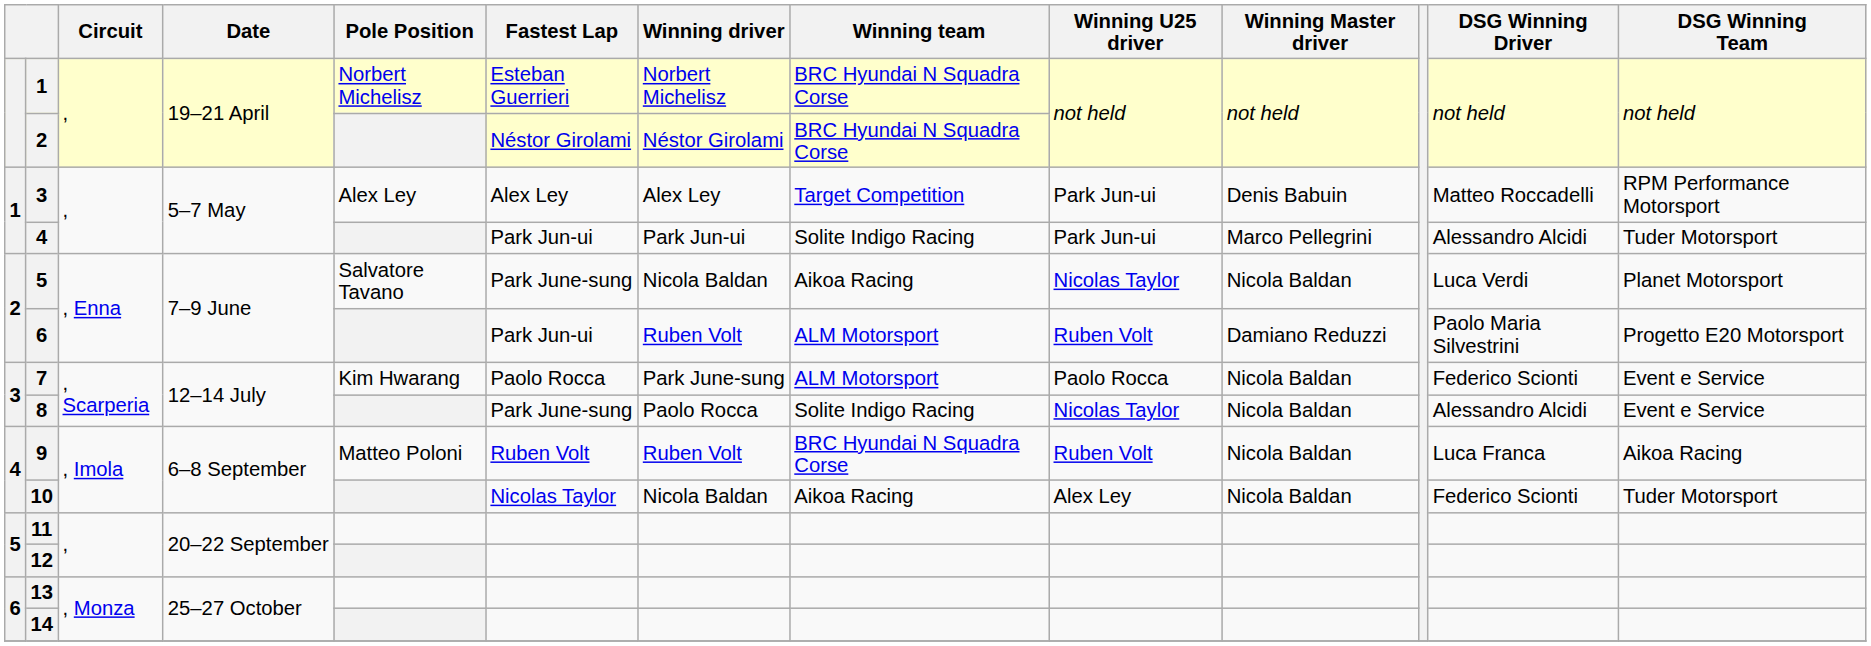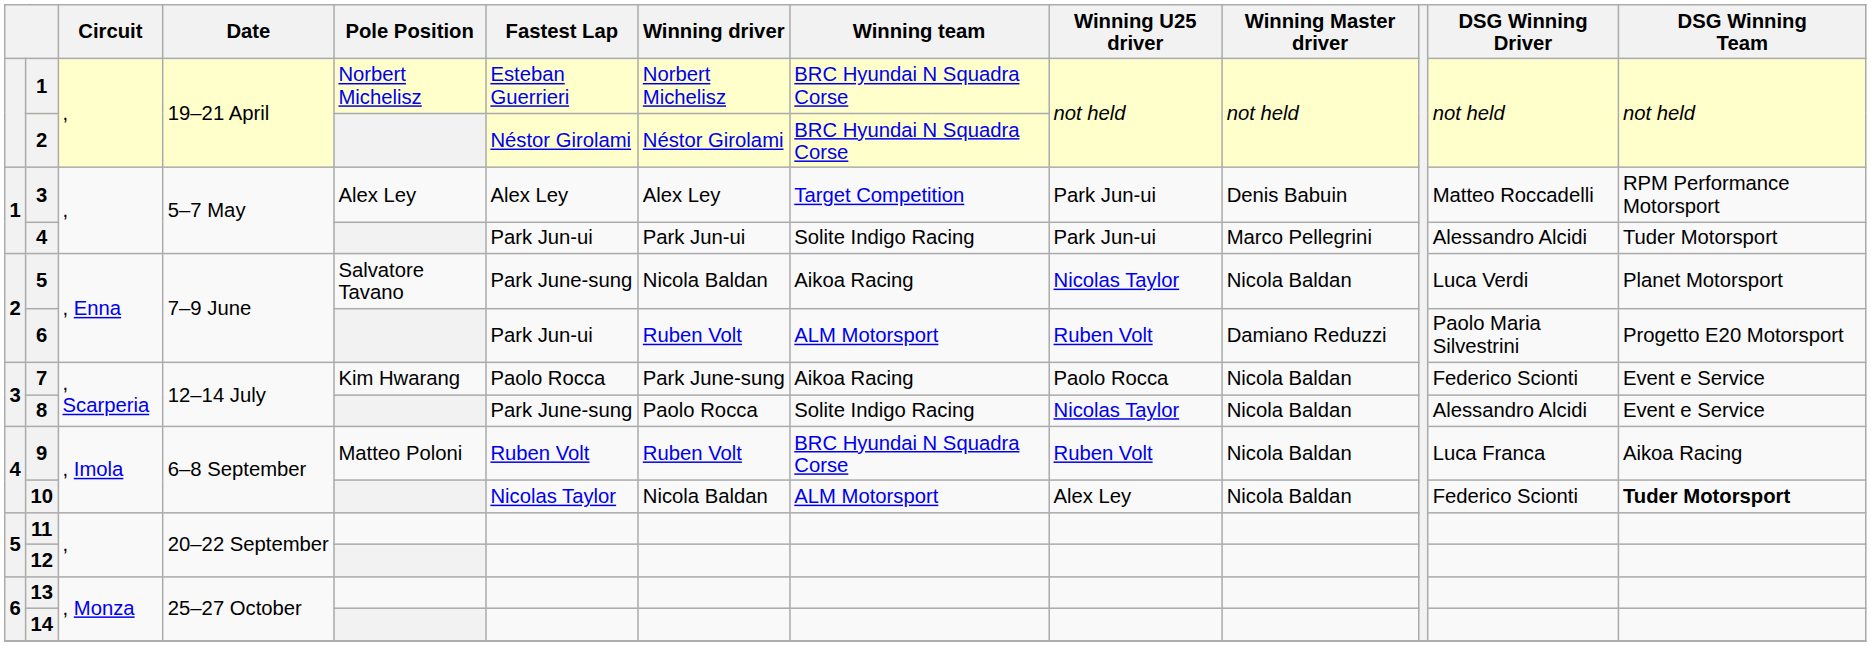 <table class="wikitable" style="font-size: 85%;">
 <tr>
 <th colspan="2"></th>
 <th>Circuit</th>
 <th>Date</th>
 <th>Pole Position</th>
 <th>Fastest Lap</th>
 <th>Winning driver</th>
 <th>Winning team</th>
 <th>Winning U25 driver</th>
 <th>Winning Master driver</th>
 <th rowspan="15"></th>
 <th>DSG Winning <br> Driver</th>
 <th>DSG Winning <br> Team</th>
 </tr>
 <tr style="background:#ffffcc;">
 <th rowspan="2"></th>
 <th>1</th>
 <td rowspan="2">, </td>
 <td rowspan="2" nowrap="">19–21 April</td>
 <td> <a href='#'>Norbert Michelisz</a></td>
 <td> <a href='#'>Esteban Guerrieri</a></td>
 <td> <a href='#'>Norbert Michelisz</a></td>
 <td> <a href='#'>BRC Hyundai N Squadra Corse</a></td>
 <td rowspan="2"><em>not held</em></td>
 <td rowspan="2"><em>not held</em></td>
 <td rowspan="2"><em>not held</em></td>
 <td rowspan="2"><em>not held</em></td>
 </tr>
 <tr style="background:#ffffcc;">
 <th>2</th>
 <th rowspan=1></th>
 <td> <a href='#'>Néstor Girolami</a></td>
 <td> <a href='#'>Néstor Girolami</a></td>
 <td> <a href='#'>BRC Hyundai N Squadra Corse</a></td>
 </tr>
 <tr>
 <th rowspan="2">1</th>
 <th>3</th>
 <td rowspan="2">, </td>
 <td rowspan="2">5–7 May</td>
 <td> Alex Ley</td>
 <td> Alex Ley</td>
 <td> Alex Ley</td>
 <td> <a href='#'>Target Competition</a></td>
 <td> Park Jun-ui</td>
 <td> Denis Babuin</td>
 <td> Matteo Roccadelli</td>
 <td> RPM Performance Motorsport</td>
 </tr>
 <tr>
 <th>4</th>
 <th rowspan=1></th>
 <td> Park Jun-ui</td>
 <td> Park Jun-ui</td>
 <td> Solite Indigo Racing</td>
 <td> Park Jun-ui</td>
 <td> Marco Pellegrini</td>
 <td> Alessandro Alcidi</td>
 <td> Tuder Motorsport</td>
 </tr>
 <tr>
 <th rowspan="2">2</th>
 <th>5</th>
 <td rowspan="2">, <a href='#'>Enna</a></td>
 <td rowspan="2">7–9 June</td>
 <td> Salvatore Tavano</td>
 <td> Park June-sung</td>
 <td> Nicola Baldan</td>
 <td> Aikoa Racing</td>
 <td> <a href='#'>Nicolas Taylor</a></td>
 <td> Nicola Baldan</td>
 <td> Luca Verdi</td>
 <td> Planet Motorsport</td>
 </tr>
 <tr>
 <th>6</th>
 <th rowspan=1></th>
 <td> Park Jun-ui</td>
 <td> <a href='#'>Ruben Volt</a></td>
 <td> <a href='#'>ALM Motorsport</a></td>
 <td> <a href='#'>Ruben Volt</a></td>
 <td> Damiano Reduzzi</td>
 <td> Paolo Maria Silvestrini</td>
 <td> Progetto E20 Motorsport</td>
 </tr>
 <tr>
 <th rowspan="2">3</th>
 <th>7</th>
 <td rowspan="2">, <a href='#'>Scarperia</a></td>
 <td rowspan="2">12–14 July</td>
 <td> Kim Hwarang</td>
 <td> Paolo Rocca</td>
 <td> Park June-sung</td>
-<td> <a href='#'>ALM Motorsport</a></td>
+<td> Aikoa Racing</td>
 <td> Paolo Rocca</td>
 <td> Nicola Baldan</td>
 <td> Federico Scionti</td>
 <td> Event e Service</td>
 </tr>
 <tr>
 <th>8</th>
 <th rowspan=1></th>
 <td> Park June-sung</td>
 <td> Paolo Rocca</td>
 <td> Solite Indigo Racing</td>
 <td> <a href='#'>Nicolas Taylor</a></td>
 <td> Nicola Baldan</td>
 <td> Alessandro Alcidi</td>
 <td> Event e Service</td>
 </tr>
 <tr>
 <th rowspan="2">4</th>
 <th>9</th>
 <td rowspan="2">, <a href='#'>Imola</a></td>
 <td rowspan="2">6–8 September</td>
 <td> Matteo Poloni</td>
 <td> <a href='#'>Ruben Volt</a></td>
 <td> <a href='#'>Ruben Volt</a></td>
 <td> <a href='#'>BRC Hyundai N Squadra Corse</a></td>
 <td> <a href='#'>Ruben Volt</a></td>
 <td> Nicola Baldan</td>
 <td> Luca Franca</td>
 <td> Aikoa Racing</td>
 </tr>
 <tr>
 <th>10</th>
 <th rowspan=1></th>
 <td> <a href='#'>Nicolas Taylor</a></td>
 <td> Nicola Baldan</td>
-<td> Aikoa Racing</td>
+<td> <a href='#'>ALM Motorsport</a></td>
 <td> Alex Ley</td>
 <td> Nicola Baldan</td>
 <td> Federico Scionti</td>
-<td> Tuder Motorsport</td>
+<td><strong> Tuder Motorsport</strong></td>
 </tr>
 <tr>
 <th rowspan="2">5</th>
 <th>11</th>
 <td rowspan="2">, </td>
 <td rowspan="2" nowrap="">20–22 September</td>
 <td></td>
 <td></td>
 <td></td>
 <td></td>
 <td></td>
 <td></td>
 <td></td>
 <td></td>
 </tr>
 <tr>
 <th>12</th>
 <th rowspan=1></th>
 <td></td>
 <td></td>
 <td></td>
 <td></td>
 <td></td>
 <td></td>
 <td></td>
 </tr>
 <tr>
 <th rowspan="2">6</th>
 <th>13</th>
 <td rowspan="2">, <a href='#'>Monza</a></td>
 <td rowspan="2" nowrap="">25–27 October</td>
 <td></td>
 <td></td>
 <td></td>
 <td></td>
 <td></td>
 <td></td>
 <td></td>
 <td></td>
 </tr>
 <tr>
 <th>14</th>
 <th rowspan=1></th>
 <td></td>
 <td></td>
 <td></td>
 <td></td>
 <td></td>
 <td></td>
 <td></td>
 </tr>
 <tr>
 </tr>
 </table>
